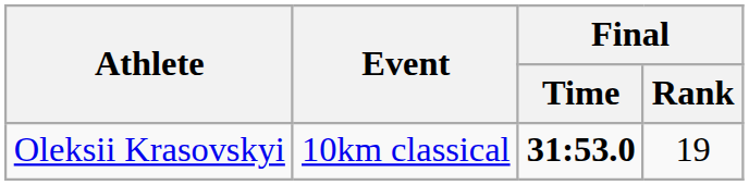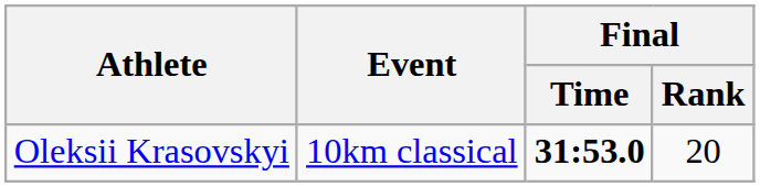 <table class="wikitable" style="font-size:90%;">
 <tr>
 <th rowspan="2">Athlete</th>
 <th rowspan="2">Event</th>
 <th colspan="2">Final</th>
 </tr>
 <tr>
 <th>Time</th>
 <th>Rank</th>
 </tr>
 <tr>
 <td rowspan="1"><a href='#'>Oleksii Krasovskyi</a></td>
 <td><a href='#'>10km classical</a></td>
 <td align="center"><strong>31:53.0</strong></td>
-<td align="center">19</td>
+<td align="center">20</td>
 </tr>
 </table>
